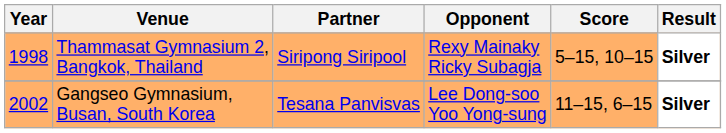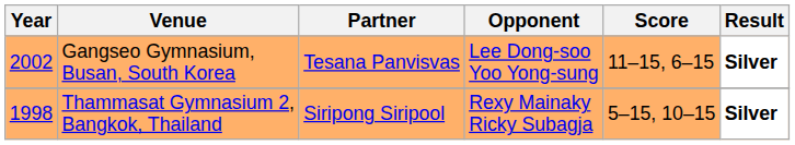 <table class="sortable wikitable" style="font-size: 90%;">
 <tr>
 <th>Year</th>
 <th>Venue</th>
 <th>Partner</th>
 <th>Opponent</th>
 <th>Score</th>
 <th>Result</th>
 </tr>
 <tr style="background:#FFB069">
+<td align="center"><a href='#'>2002</a></td>
+<td align="left">Gangseo Gymnasium,<br><a href='#'>Busan, South Korea</a></td>
+<td align="left"> <a href='#'>Tesana Panvisvas</a></td>
+<td align="left"> <a href='#'>Lee Dong-soo</a> <br>  <a href='#'>Yoo Yong-sung</a></td>
+<td align="left">11–15, 6–15</td>
+<td style="text-align:left; background:white"> <strong>Silver</strong></td>
+</tr>
+<tr>
+</tr>
+<tr style="background:#FFB069">
 <td align="center"><a href='#'>1998</a></td>
 <td align="left"><a href='#'>Thammasat Gymnasium 2</a>,<br><a href='#'>Bangkok, Thailand</a></td>
 <td align="left"> <a href='#'>Siripong Siripool</a></td>
 <td align="left"> <a href='#'>Rexy Mainaky</a> <br>  <a href='#'>Ricky Subagja</a></td>
 <td align="left">5–15, 10–15</td>
 <td style="text-align:left; background:white"> <strong>Silver</strong></td>
 </tr>
-<tr>
-</tr>
-<tr style="background:#FFB069">
-<td align="center"><a href='#'>2002</a></td>
-<td align="left">Gangseo Gymnasium,<br><a href='#'>Busan, South Korea</a></td>
-<td align="left"> <a href='#'>Tesana Panvisvas</a></td>
-<td align="left"> <a href='#'>Lee Dong-soo</a> <br>  <a href='#'>Yoo Yong-sung</a></td>
-<td align="left">11–15, 6–15</td>
-<td style="text-align:left; background:white"> <strong>Silver</strong></td>
-</tr>
 </table>
